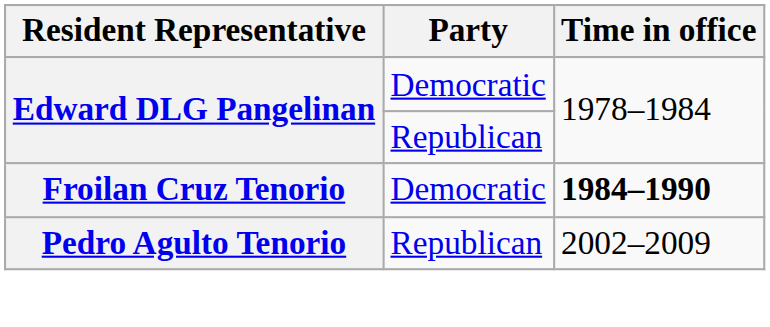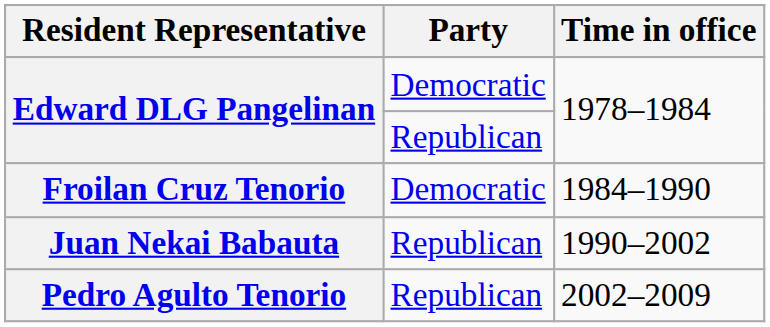 <table class="wikitable plainrowheaders">
 <tr>
 <th scope="col">Resident Representative</th>
 <th scope="col">Party</th>
 <th scope="col">Time in office</th>
 </tr>
 <tr>
 <th scope="row" rowspan=2><a href='#'>Edward DLG Pangelinan</a></th>
 <td><a href='#'>Democratic</a></td>
 <td rowspan=2>1978–1984</td>
 </tr>
 <tr>
 <td><a href='#'>Republican</a></td>
 </tr>
 <tr>
 <th scope="row"><a href='#'>Froilan Cruz Tenorio</a></th>
 <td><a href='#'>Democratic</a></td>
-<td><strong>1984–1990</strong></td>
+<td>1984–1990</td>
+</tr>
+<tr>
+<th scope="row"><a href='#'>Juan Nekai Babauta</a></th>
+<td><a href='#'>Republican</a></td>
+<td>1990–2002</td>
 </tr>
 <tr>
 <th scope="row"><a href='#'>Pedro Agulto Tenorio</a></th>
 <td><a href='#'>Republican</a></td>
 <td>2002–2009</td>
 </tr>
 </table>
